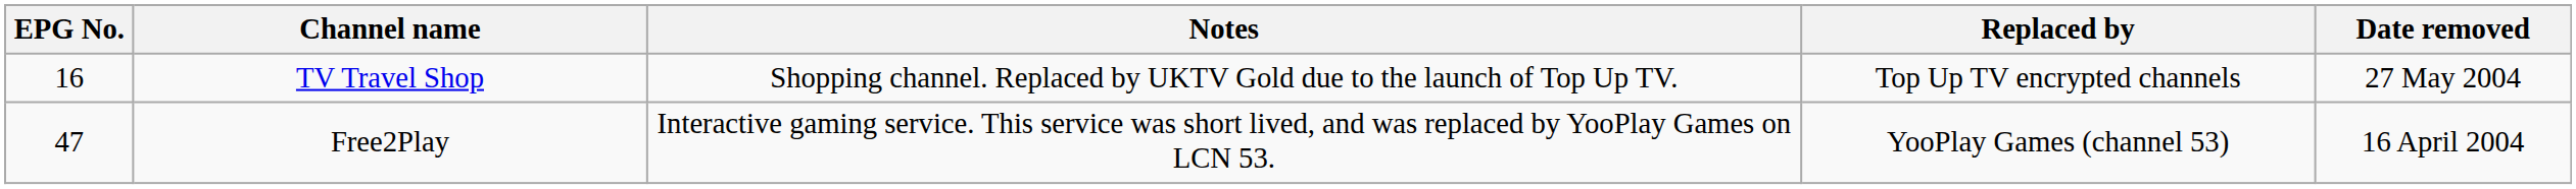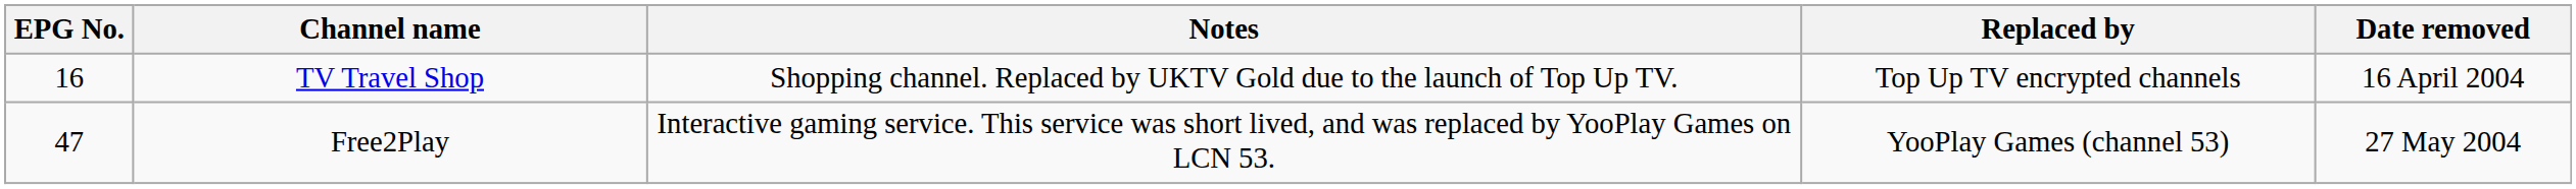 <table class="wikitable sortable" style="font-size:90%; text-align:center; width:100%;">
 <tr>
 <th style="width:5%;">EPG No.</th>
 <th style="width:20%;">Channel name</th>
 <th style="width:45%;">Notes</th>
 <th style="width:20%;">Replaced by</th>
 <th style="width:10%;">Date removed</th>
 </tr>
 <tr>
 <td>16</td>
 <td><a href='#'>TV Travel Shop</a></td>
 <td>Shopping channel. Replaced by UKTV Gold due to the launch of Top Up TV.</td>
 <td>Top Up TV encrypted channels</td>
-<td>27 May 2004</td>
+<td>16 April 2004</td>
 </tr>
 <tr>
 <td>47</td>
 <td>Free2Play</td>
 <td>Interactive gaming service. This service was short lived, and was replaced by YooPlay Games on LCN 53.</td>
 <td>YooPlay Games (channel 53)</td>
-<td>16 April 2004</td>
+<td>27 May 2004</td>
 </tr>
 </table>
